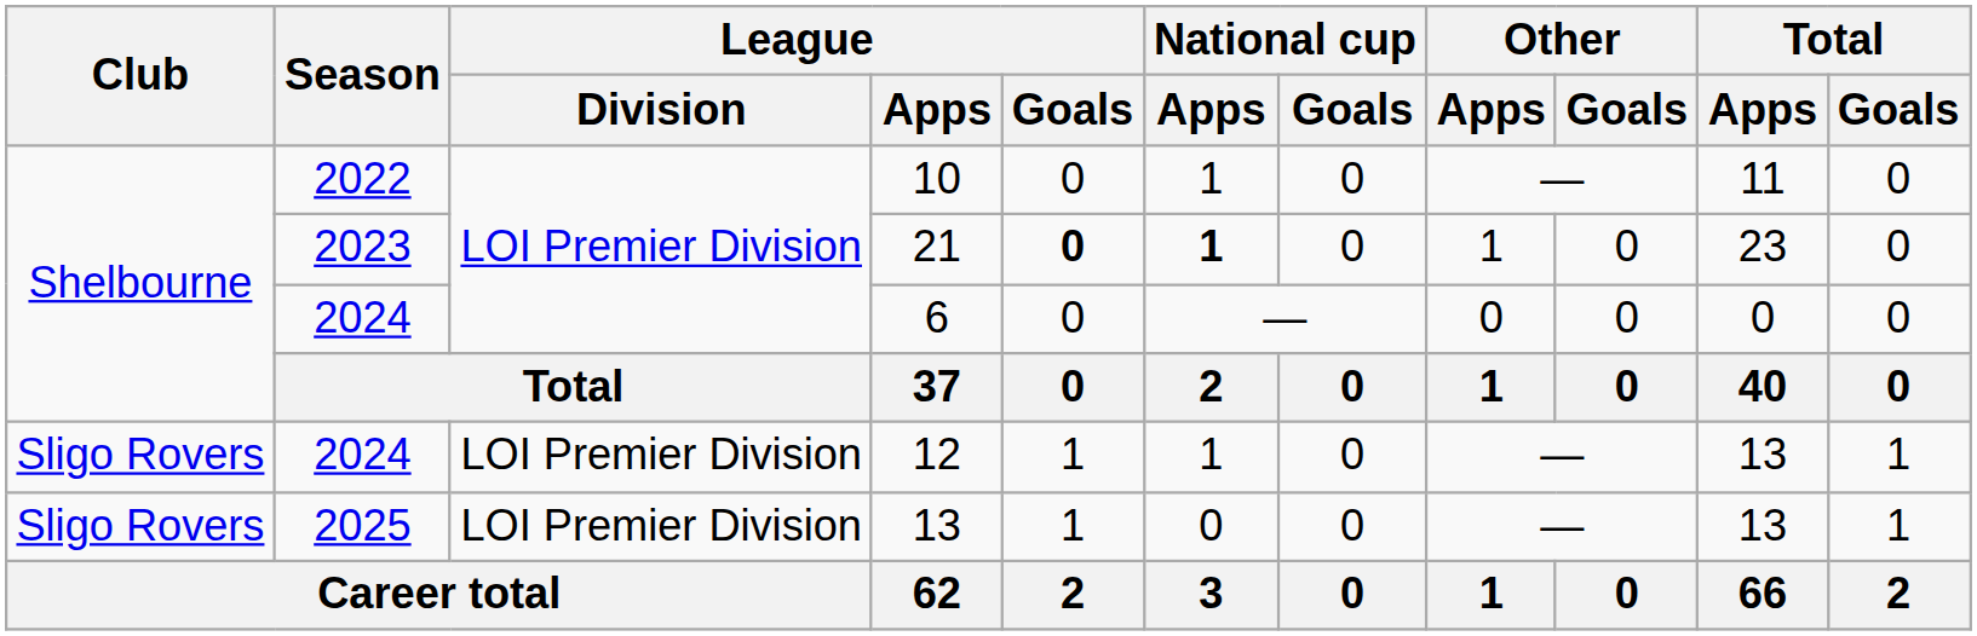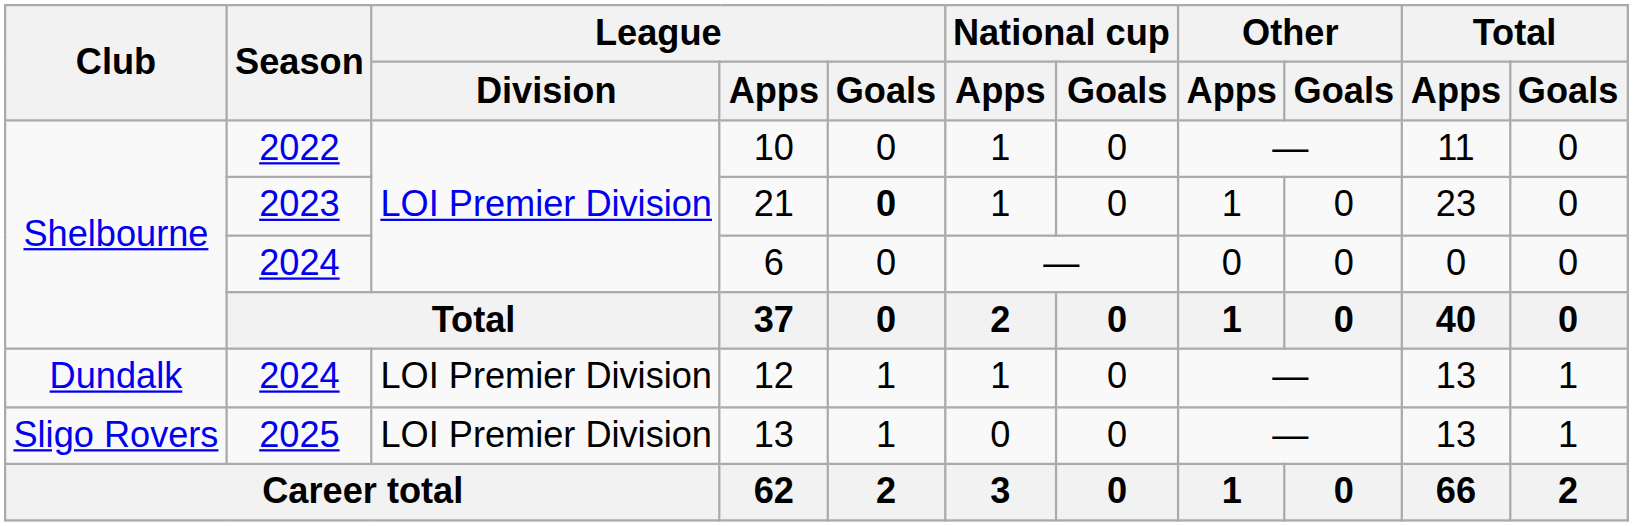 <table class=wikitable style="text-align: center">
 <tr>
 <th rowspan="2">Club</th>
 <th rowspan="2">Season</th>
 <th colspan="3">League</th>
 <th colspan="2">National cup</th>
 <th colspan="2">Other</th>
 <th colspan="2">Total</th>
 </tr>
 <tr>
 <th>Division</th>
 <th>Apps</th>
 <th>Goals</th>
 <th>Apps</th>
 <th>Goals</th>
 <th>Apps</th>
 <th>Goals</th>
 <th>Apps</th>
 <th>Goals</th>
 </tr>
 <tr>
 <td rowspan="4"><a href='#'>Shelbourne</a></td>
 <td><a href='#'>2022</a></td>
 <td rowspan="3"><a href='#'>LOI Premier Division</a></td>
 <td>10</td>
 <td>0</td>
 <td>1</td>
 <td>0</td>
 <td colspan="2">—</td>
 <td>11</td>
 <td>0</td>
 </tr>
 <tr>
 <td><a href='#'>2023</a></td>
 <td>21</td>
 <td><strong>0</strong></td>
-<td><strong>1</strong></td>
+<td>1</td>
 <td>0</td>
 <td>1</td>
 <td>0</td>
 <td>23</td>
 <td>0</td>
 </tr>
 <tr>
 <td><a href='#'>2024</a></td>
 <td>6</td>
 <td>0</td>
 <td colspan="2">—</td>
 <td>0</td>
 <td>0</td>
 <td>0</td>
 <td>0</td>
 </tr>
 <tr>
 <th colspan="2">Total</th>
 <th>37</th>
 <th>0</th>
 <th>2</th>
 <th>0</th>
 <th>1</th>
 <th>0</th>
 <th>40</th>
 <th>0</th>
 </tr>
 <tr>
-<td><a href='#'>Sligo Rovers</a></td>
+<td><a href='#'>Dundalk</a></td>
 <td><a href='#'>2024</a></td>
 <td>LOI Premier Division</td>
 <td>12</td>
 <td>1</td>
 <td>1</td>
 <td>0</td>
 <td colspan="2">—</td>
 <td>13</td>
 <td>1</td>
 </tr>
 <tr>
 <td><a href='#'>Sligo Rovers</a></td>
 <td><a href='#'>2025</a></td>
 <td>LOI Premier Division</td>
 <td>13</td>
 <td>1</td>
 <td>0</td>
 <td>0</td>
 <td colspan="2">—</td>
 <td>13</td>
 <td>1</td>
 </tr>
 <tr>
 <th colspan="3">Career total</th>
 <th>62</th>
 <th>2</th>
 <th>3</th>
 <th>0</th>
 <th>1</th>
 <th>0</th>
 <th>66</th>
 <th>2</th>
 </tr>
 </table>
